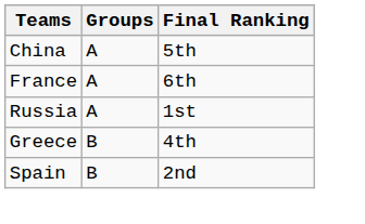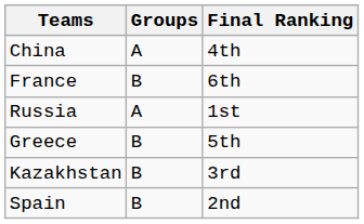 <table class="wikitable sortable">
 <tr style="background:#b0c4de; text-align:center;">
 <th>Teams</th>
 <th>Groups</th>
 <th>Final Ranking</th>
 </tr>
 <tr>
 <td>China</td>
 <td>A</td>
-<td>5th</td>
+<td>4th</td>
 </tr>
 <tr>
 <td>France</td>
-<td>A</td>
+<td>B</td>
 <td>6th</td>
 </tr>
 <tr>
 <td>Russia</td>
 <td>A</td>
 <td>1st</td>
 </tr>
 <tr>
 <td>Greece</td>
 <td>B</td>
-<td>4th</td>
+<td>5th</td>
+</tr>
+<tr>
+<td>Kazakhstan</td>
+<td>B</td>
+<td>3rd</td>
 </tr>
 <tr>
 <td>Spain</td>
 <td>B</td>
 <td>2nd</td>
 </tr>
 </table>
